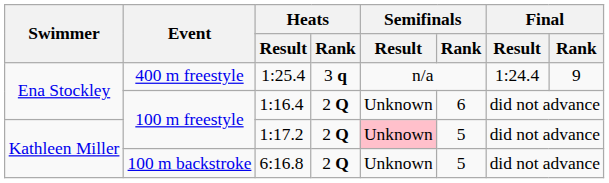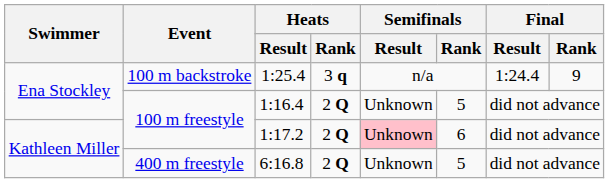 <table class=wikitable style="font-size:90%">
 <tr>
 <th rowspan=2>Swimmer</th>
 <th rowspan=2>Event</th>
 <th colspan=2>Heats</th>
 <th colspan=2>Semifinals</th>
 <th colspan=2>Final</th>
 </tr>
 <tr>
 <th>Result</th>
 <th>Rank</th>
 <th>Result</th>
 <th>Rank</th>
 <th>Result</th>
 <th>Rank</th>
 </tr>
 <tr>
 <td align=center rowspan=2><a href='#'>Ena Stockley</a></td>
-<td align=center><a href='#'>400 m freestyle</a></td>
+<td align=center><a href='#'>100 m backstroke</a></td>
 <td align=center>1:25.4</td>
 <td align=center>3 <strong>q</strong></td>
 <td align=center colspan=2>n/a</td>
 <td align=center>1:24.4</td>
 <td align=center>9</td>
 </tr>
 <tr>
 <td align=center rowspan=2><a href='#'>100 m freestyle</a></td>
 <td align=left>1:16.4</td>
 <td align=center>2 <strong>Q</strong></td>
 <td align=left>Unknown</td>
-<td align=center>6</td>
+<td align=center>5</td>
 <td align=center colspan=2>did not advance</td>
 </tr>
 <tr>
 <td align=center rowspan=2><a href='#'>Kathleen Miller</a></td>
 <td align=left>1:17.2</td>
 <td align=center>2 <strong>Q</strong></td>
 <td align=left style="background: pink;">Unknown</td>
-<td align=center>5</td>
+<td align=center>6</td>
 <td align=center colspan=2>did not advance</td>
 </tr>
 <tr>
-<td align=center><a href='#'>100 m backstroke</a></td>
+<td align=center><a href='#'>400 m freestyle</a></td>
 <td align=left>6:16.8</td>
 <td align=center>2 <strong>Q</strong></td>
 <td align=left>Unknown</td>
 <td align=center>5</td>
 <td align=center colspan=2>did not advance</td>
 </tr>
 </table>
